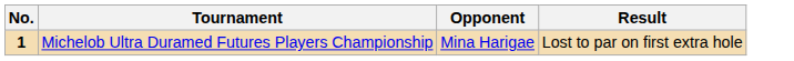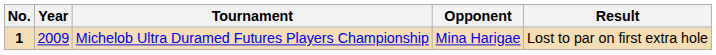 <table class="wikitable" style="font-size:95%;">
 <tr>
 <th>No.</th>
+<th>Year</th>
 <th>Tournament</th>
 <th>Opponent</th>
 <th>Result</th>
 </tr>
 <tr style="background:#F5DEB3;">
 <td align=center><strong>1</strong></td>
+<td><a href='#'>2009</a></td>
 <td><a href='#'>Michelob Ultra Duramed Futures Players Championship</a></td>
 <td> <a href='#'>Mina Harigae</a></td>
 <td>Lost to par on first extra hole</td>
 </tr>
 </table>
